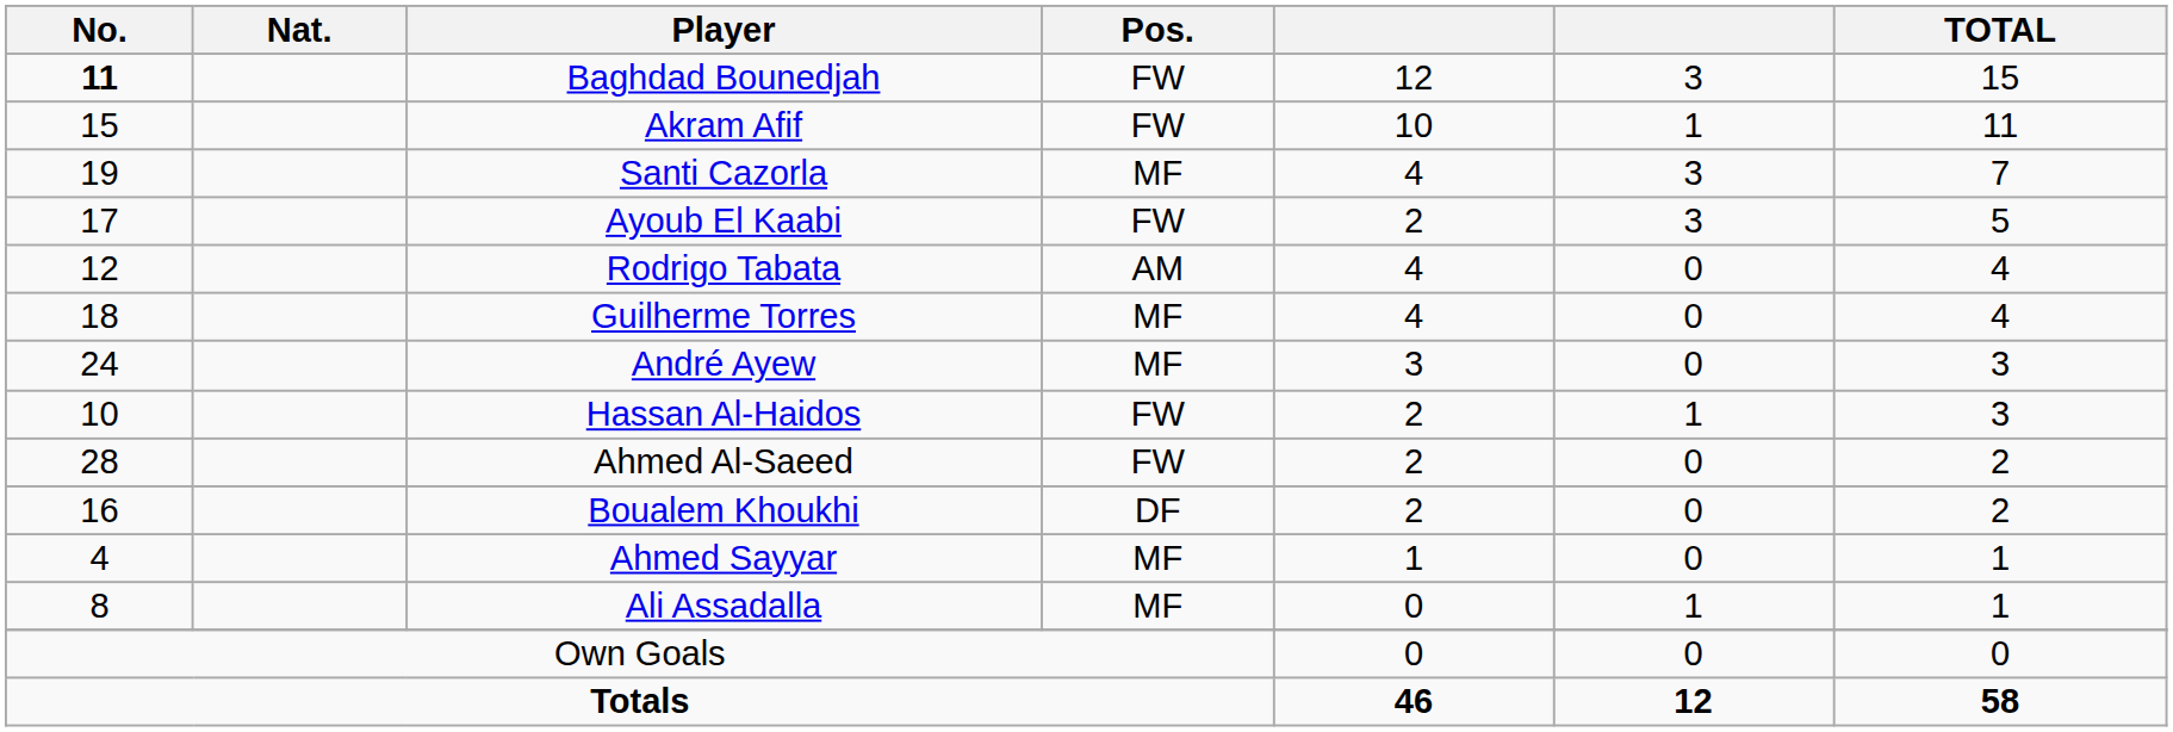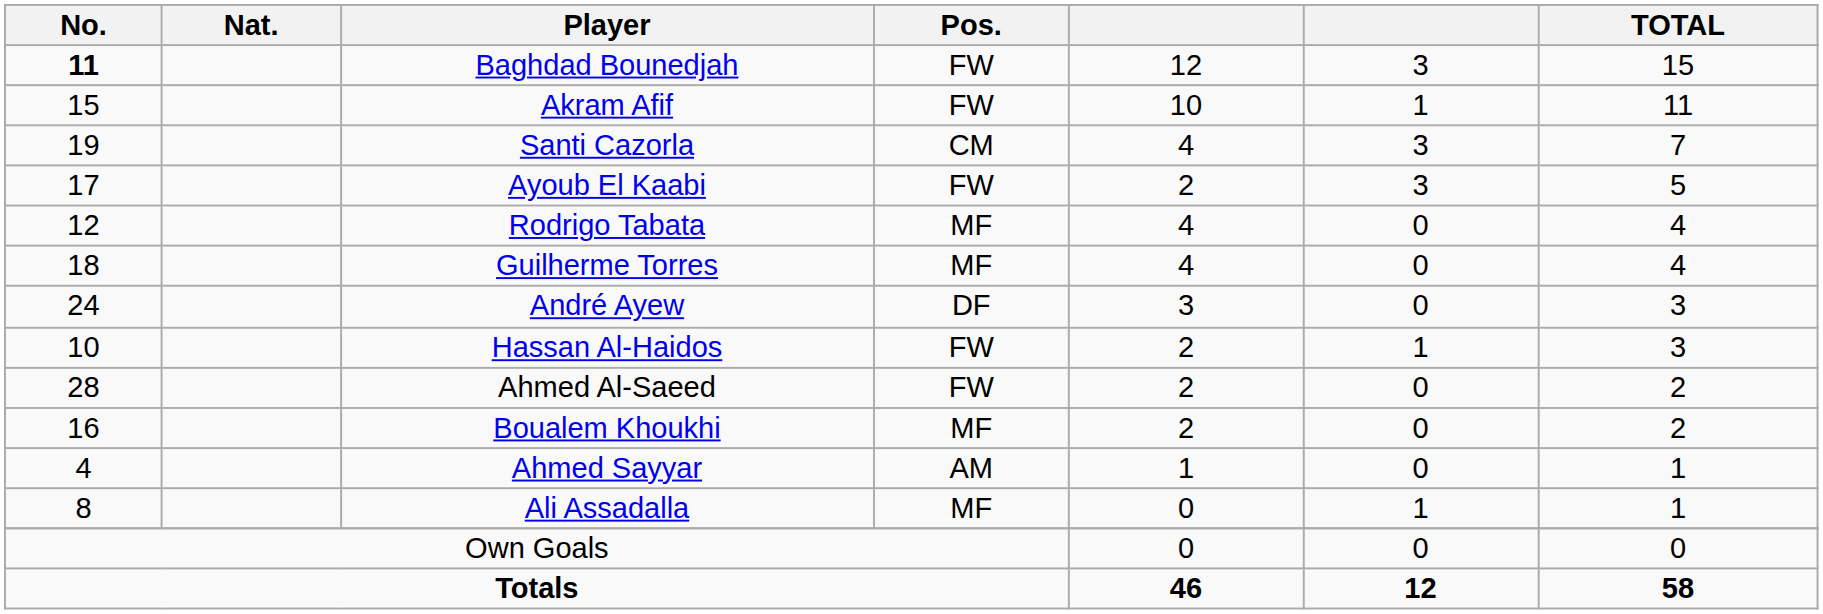 <table class="wikitable sortable alternance"  style="font-size:95%; text-align:center; line-height:14px; width:60%;">
 <tr>
 <th width=10>No.</th>
 <th width=10>Nat.</th>
 <th width=100>Player</th>
 <th width=10>Pos.</th>
 <th width=40></th>
 <th width=40></th>
 <th width=40>TOTAL</th>
 </tr>
 <tr>
 <td><strong>11</strong></td>
 <td></td>
 <td><a href='#'>Baghdad Bounedjah</a></td>
 <td>FW</td>
 <td>12</td>
 <td>3</td>
 <td>15</td>
 </tr>
 <tr>
 <td>15</td>
 <td></td>
 <td><a href='#'>Akram Afif</a></td>
 <td>FW</td>
 <td>10</td>
 <td>1</td>
 <td>11</td>
 </tr>
 <tr>
 <td>19</td>
 <td></td>
 <td><a href='#'>Santi Cazorla</a></td>
-<td>MF</td>
+<td>CM</td>
 <td>4</td>
 <td>3</td>
 <td>7</td>
 </tr>
 <tr>
 <td>17</td>
 <td></td>
 <td><a href='#'>Ayoub El Kaabi</a></td>
 <td>FW</td>
 <td>2</td>
 <td>3</td>
 <td>5</td>
 </tr>
 <tr>
 <td>12</td>
 <td></td>
 <td><a href='#'>Rodrigo Tabata</a></td>
-<td>AM</td>
+<td>MF</td>
 <td>4</td>
 <td>0</td>
 <td>4</td>
 </tr>
 <tr>
 <td>18</td>
 <td></td>
 <td><a href='#'>Guilherme Torres</a></td>
 <td>MF</td>
 <td>4</td>
 <td>0</td>
 <td>4</td>
 </tr>
 <tr>
 <td>24</td>
 <td></td>
 <td><a href='#'>André Ayew</a></td>
-<td>MF</td>
+<td>DF</td>
 <td>3</td>
 <td>0</td>
 <td>3</td>
 </tr>
 <tr>
 <td>10</td>
 <td></td>
 <td><a href='#'>Hassan Al-Haidos</a></td>
 <td>FW</td>
 <td>2</td>
 <td>1</td>
 <td>3</td>
 </tr>
 <tr>
 <td>28</td>
 <td></td>
 <td>Ahmed Al-Saeed</td>
 <td>FW</td>
 <td>2</td>
 <td>0</td>
 <td>2</td>
 </tr>
 <tr>
 <td>16</td>
 <td></td>
 <td><a href='#'>Boualem Khoukhi</a></td>
-<td>DF</td>
+<td>MF</td>
 <td>2</td>
 <td>0</td>
 <td>2</td>
 </tr>
 <tr>
 <td>4</td>
 <td></td>
 <td><a href='#'>Ahmed Sayyar</a></td>
-<td>MF</td>
+<td>AM</td>
 <td>1</td>
 <td>0</td>
 <td>1</td>
 </tr>
 <tr>
 <td>8</td>
 <td></td>
 <td><a href='#'>Ali Assadalla</a></td>
 <td>MF</td>
 <td>0</td>
 <td>1</td>
 <td>1</td>
 </tr>
 <tr>
 </tr>
 <tr class="sortbottom">
 <td colspan="4">Own Goals</td>
 <td>0</td>
 <td>0</td>
 <td>0</td>
 </tr>
 <tr class="sortbottom">
 <td colspan="4"><strong>Totals</strong></td>
 <td><strong>46</strong></td>
 <td><strong>12</strong></td>
 <td><strong>58</strong></td>
 </tr>
 </table>
